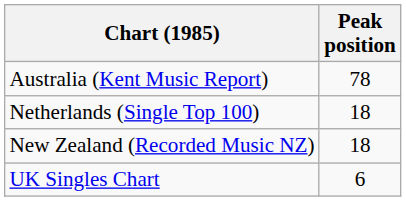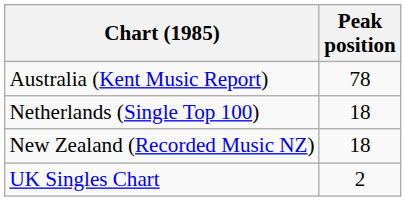 <table class="wikitable sortable">
 <tr>
 <th>Chart (1985)</th>
 <th>Peak<br>position</th>
 </tr>
 <tr>
 <td>Australia (<a href='#'>Kent Music Report</a>)</td>
 <td align="center">78</td>
 </tr>
 <tr>
 <td>Netherlands (<a href='#'>Single Top 100</a>)</td>
 <td align="center">18</td>
 </tr>
 <tr>
 <td>New Zealand (<a href='#'>Recorded Music NZ</a>)</td>
 <td align="center">18</td>
 </tr>
 <tr>
 <td><a href='#'>UK Singles Chart</a></td>
-<td align="center">6</td>
+<td align="center">2</td>
 </tr>
 </table>
